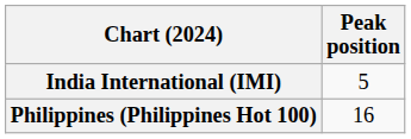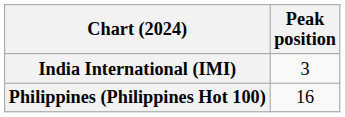 <table class="wikitable sortable plainrowheaders" style="text-align:center">
 <tr>
 <th scope="col">Chart (2024)</th>
 <th scope="col">Peak<br>position</th>
 </tr>
 <tr>
 <th scope="row">India International (IMI)</th>
-<td>5</td>
+<td>3</td>
 </tr>
 <tr>
 <th scope="row">Philippines (Philippines Hot 100)</th>
 <td>16</td>
 </tr>
 </table>
